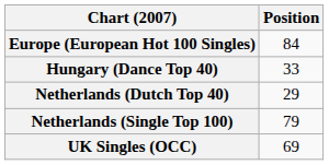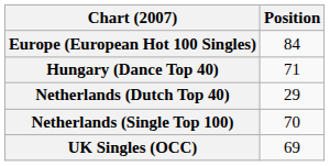 <table class="wikitable sortable plainrowheaders" style="text-align:center">
 <tr>
 <th scope="col">Chart (2007)</th>
 <th scope="col">Position</th>
 </tr>
 <tr>
 <th scope="row">Europe (European Hot 100 Singles)</th>
 <td>84</td>
 </tr>
 <tr>
 <th scope="row">Hungary (Dance Top 40)</th>
-<td>33</td>
+<td>71</td>
 </tr>
 <tr>
 <th scope="row">Netherlands (Dutch Top 40)</th>
 <td>29</td>
 </tr>
 <tr>
 <th scope="row">Netherlands (Single Top 100)</th>
-<td>79</td>
+<td>70</td>
 </tr>
 <tr>
 <th scope="row">UK Singles (OCC)</th>
 <td>69</td>
 </tr>
 </table>
